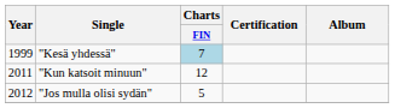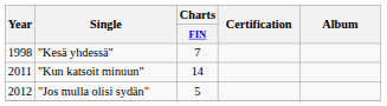 <table class="wikitable">
 <tr>
 <th align="center" rowspan="2">Year</th>
 <th align="center" rowspan="2" width="180">Single</th>
 <th align="center" colspan="1">Charts</th>
 <th align="center" rowspan="2" width="100">Certification</th>
 <th align="center" rowspan="2" width="100">Album</th>
 </tr>
 <tr>
 <th width="20"><small><a href='#'>FIN</a></small><br></th>
 </tr>
 <tr>
-<td align="center">1999</td>
+<td align="center">1998</td>
 <td>"Kesä yhdessä"</td>
-<td align="center" style="background: lightblue;">7</td>
+<td align="center">7</td>
 <td align="center"></td>
 <td></td>
 </tr>
 <tr>
 <td align="center">2011</td>
 <td>"Kun katsoit minuun"</td>
-<td align="center">12</td>
+<td align="center">14</td>
 <td align="center"></td>
 <td></td>
 </tr>
 <tr>
 <td align="center">2012</td>
 <td>"Jos mulla olisi sydän"</td>
 <td align="center">5</td>
 <td align="center"></td>
 <td></td>
 </tr>
 <tr>
 </tr>
 </table>
